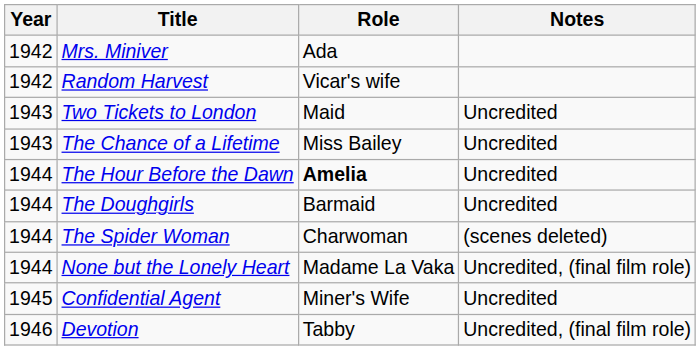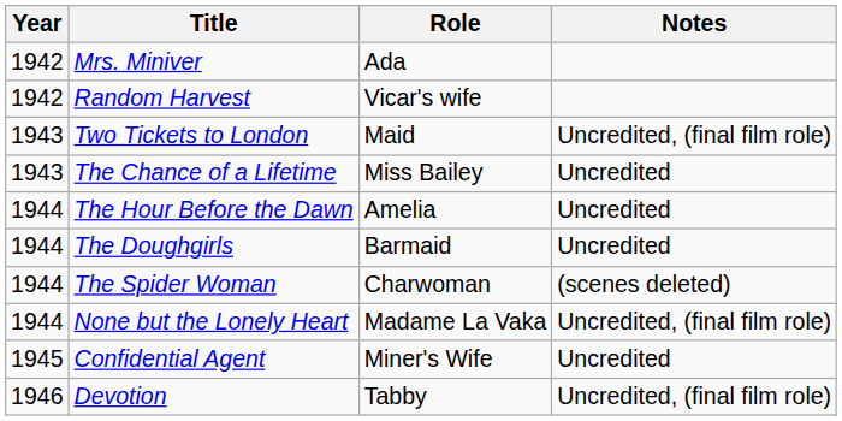 <table class="wikitable">
 <tr>
 <th>Year</th>
 <th>Title</th>
 <th>Role</th>
 <th>Notes</th>
 </tr>
 <tr>
 <td>1942</td>
 <td><em><a href='#'>Mrs. Miniver</a></em></td>
 <td>Ada</td>
 <td></td>
 </tr>
 <tr>
 <td>1942</td>
 <td><em><a href='#'>Random Harvest</a></em></td>
 <td>Vicar's wife</td>
 <td></td>
 </tr>
 <tr>
 <td>1943</td>
 <td><em><a href='#'>Two Tickets to London</a></em></td>
 <td>Maid</td>
-<td>Uncredited</td>
+<td>Uncredited, (final film role)</td>
 </tr>
 <tr>
 <td>1943</td>
 <td><em><a href='#'>The Chance of a Lifetime</a></em></td>
 <td>Miss Bailey</td>
 <td>Uncredited</td>
 </tr>
 <tr>
 <td>1944</td>
 <td><em><a href='#'>The Hour Before the Dawn</a></em></td>
-<td><strong>Amelia</strong></td>
+<td>Amelia</td>
 <td>Uncredited</td>
 </tr>
 <tr>
 <td>1944</td>
 <td><em><a href='#'>The Doughgirls</a></em></td>
 <td>Barmaid</td>
 <td>Uncredited</td>
 </tr>
 <tr>
 <td>1944</td>
 <td><em><a href='#'>The Spider Woman</a></em></td>
 <td>Charwoman</td>
 <td>(scenes deleted)</td>
 </tr>
 <tr>
 <td>1944</td>
 <td><em><a href='#'>None but the Lonely Heart</a></em></td>
 <td>Madame La Vaka</td>
 <td>Uncredited, (final film role)</td>
 </tr>
 <tr>
 <td>1945</td>
 <td><em><a href='#'>Confidential Agent</a></em></td>
 <td>Miner's Wife</td>
 <td>Uncredited</td>
 </tr>
 <tr>
 <td>1946</td>
 <td><em><a href='#'>Devotion</a></em></td>
 <td>Tabby</td>
 <td>Uncredited, (final film role)</td>
 </tr>
 </table>
